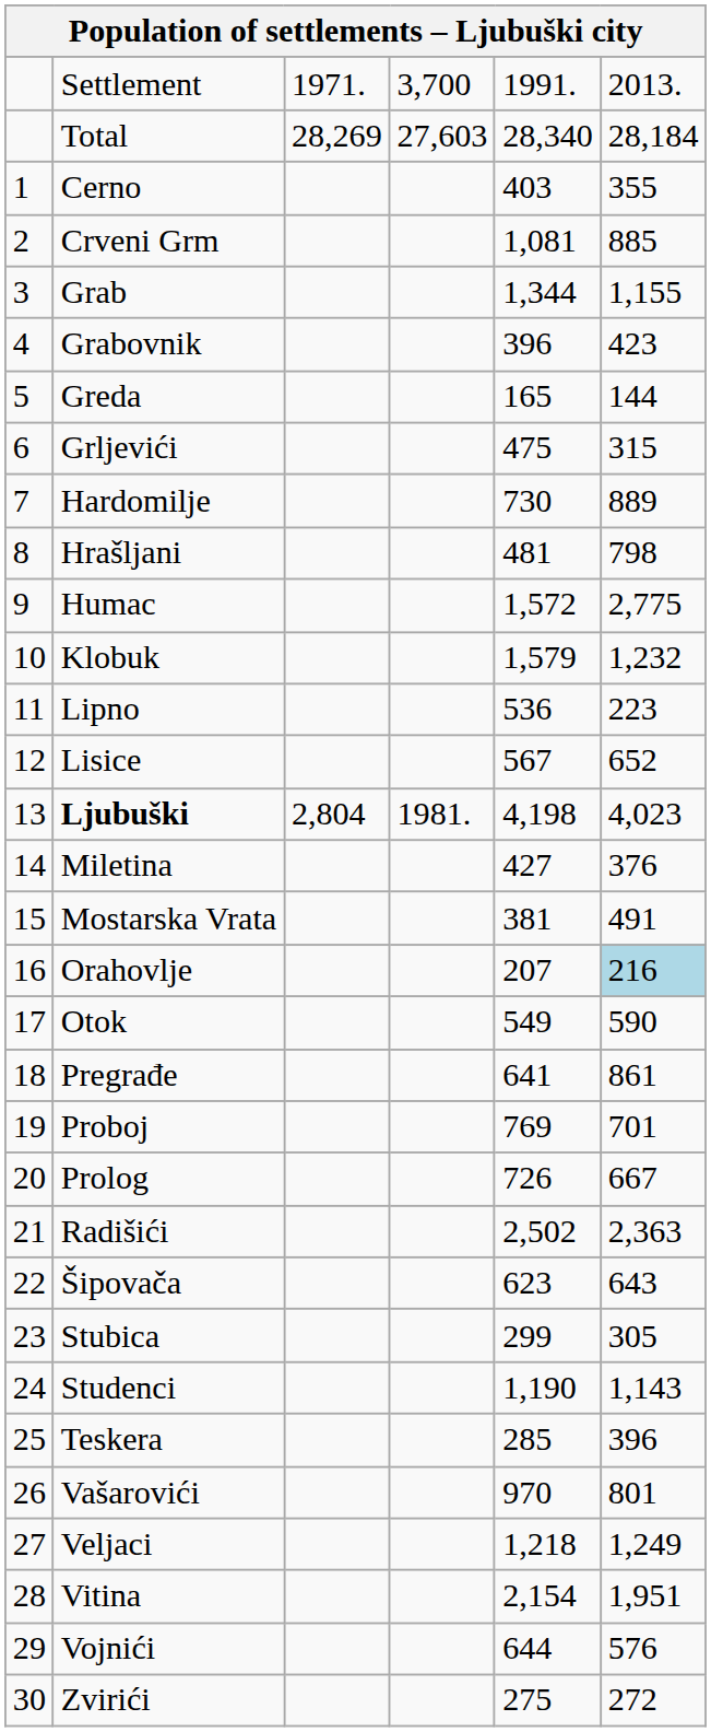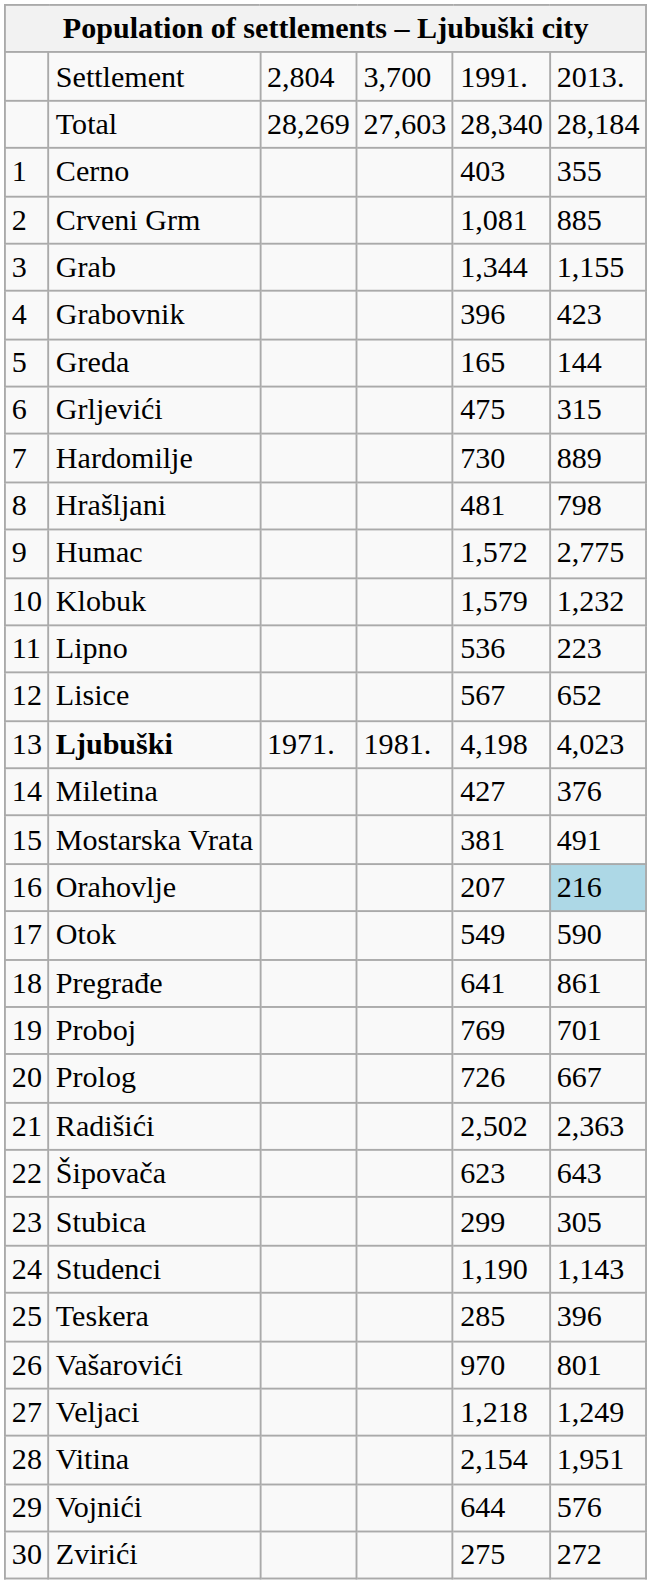 <table class="wikitable">
 <tr>
 <th colspan="6">Population of settlements – Ljubuški city</th>
 </tr>
 <tr>
 <td></td>
 <td>Settlement</td>
-<td>1971.</td>
+<td>2,804</td>
 <td>3,700</td>
 <td>1991.</td>
 <td>2013.</td>
 </tr>
 <tr>
 <td></td>
 <td>Total</td>
 <td>28,269</td>
 <td>27,603</td>
 <td>28,340</td>
 <td>28,184</td>
 </tr>
 <tr>
 <td>1</td>
 <td>Cerno</td>
 <td></td>
 <td></td>
 <td>403</td>
 <td>355</td>
 </tr>
 <tr>
 <td>2</td>
 <td>Crveni Grm</td>
 <td></td>
 <td></td>
 <td>1,081</td>
 <td>885</td>
 </tr>
 <tr>
 <td>3</td>
 <td>Grab</td>
 <td></td>
 <td></td>
 <td>1,344</td>
 <td>1,155</td>
 </tr>
 <tr>
 <td>4</td>
 <td>Grabovnik</td>
 <td></td>
 <td></td>
 <td>396</td>
 <td>423</td>
 </tr>
 <tr>
 <td>5</td>
 <td>Greda</td>
 <td></td>
 <td></td>
 <td>165</td>
 <td>144</td>
 </tr>
 <tr>
 <td>6</td>
 <td>Grljevići</td>
 <td></td>
 <td></td>
 <td>475</td>
 <td>315</td>
 </tr>
 <tr>
 <td>7</td>
 <td>Hardomilje</td>
 <td></td>
 <td></td>
 <td>730</td>
 <td>889</td>
 </tr>
 <tr>
 <td>8</td>
 <td>Hrašljani</td>
 <td></td>
 <td></td>
 <td>481</td>
 <td>798</td>
 </tr>
 <tr>
 <td>9</td>
 <td>Humac</td>
 <td></td>
 <td></td>
 <td>1,572</td>
 <td>2,775</td>
 </tr>
 <tr>
 <td>10</td>
 <td>Klobuk</td>
 <td></td>
 <td></td>
 <td>1,579</td>
 <td>1,232</td>
 </tr>
 <tr>
 <td>11</td>
 <td>Lipno</td>
 <td></td>
 <td></td>
 <td>536</td>
 <td>223</td>
 </tr>
 <tr>
 <td>12</td>
 <td>Lisice</td>
 <td></td>
 <td></td>
 <td>567</td>
 <td>652</td>
 </tr>
 <tr>
 <td>13</td>
 <td><strong>Ljubuški</strong></td>
-<td>2,804</td>
+<td>1971.</td>
 <td>1981.</td>
 <td>4,198</td>
 <td>4,023</td>
 </tr>
 <tr>
 <td>14</td>
 <td>Miletina</td>
 <td></td>
 <td></td>
 <td>427</td>
 <td>376</td>
 </tr>
 <tr>
 <td>15</td>
 <td>Mostarska Vrata</td>
 <td></td>
 <td></td>
 <td>381</td>
 <td>491</td>
 </tr>
 <tr>
 <td>16</td>
 <td>Orahovlje</td>
 <td></td>
 <td></td>
 <td>207</td>
 <td style="background: lightblue;">216</td>
 </tr>
 <tr>
 <td>17</td>
 <td>Otok</td>
 <td></td>
 <td></td>
 <td>549</td>
 <td>590</td>
 </tr>
 <tr>
 <td>18</td>
 <td>Pregrađe</td>
 <td></td>
 <td></td>
 <td>641</td>
 <td>861</td>
 </tr>
 <tr>
 <td>19</td>
 <td>Proboj</td>
 <td></td>
 <td></td>
 <td>769</td>
 <td>701</td>
 </tr>
 <tr>
 <td>20</td>
 <td>Prolog</td>
 <td></td>
 <td></td>
 <td>726</td>
 <td>667</td>
 </tr>
 <tr>
 <td>21</td>
 <td>Radišići</td>
 <td></td>
 <td></td>
 <td>2,502</td>
 <td>2,363</td>
 </tr>
 <tr>
 <td>22</td>
 <td>Šipovača</td>
 <td></td>
 <td></td>
 <td>623</td>
 <td>643</td>
 </tr>
 <tr>
 <td>23</td>
 <td>Stubica</td>
 <td></td>
 <td></td>
 <td>299</td>
 <td>305</td>
 </tr>
 <tr>
 <td>24</td>
 <td>Studenci</td>
 <td></td>
 <td></td>
 <td>1,190</td>
 <td>1,143</td>
 </tr>
 <tr>
 <td>25</td>
 <td>Teskera</td>
 <td></td>
 <td></td>
 <td>285</td>
 <td>396</td>
 </tr>
 <tr>
 <td>26</td>
 <td>Vašarovići</td>
 <td></td>
 <td></td>
 <td>970</td>
 <td>801</td>
 </tr>
 <tr>
 <td>27</td>
 <td>Veljaci</td>
 <td></td>
 <td></td>
 <td>1,218</td>
 <td>1,249</td>
 </tr>
 <tr>
 <td>28</td>
 <td>Vitina</td>
 <td></td>
 <td></td>
 <td>2,154</td>
 <td>1,951</td>
 </tr>
 <tr>
 <td>29</td>
 <td>Vojnići</td>
 <td></td>
 <td></td>
 <td>644</td>
 <td>576</td>
 </tr>
 <tr>
 <td>30</td>
 <td>Zvirići</td>
 <td></td>
 <td></td>
 <td>275</td>
 <td>272</td>
 </tr>
 </table>
